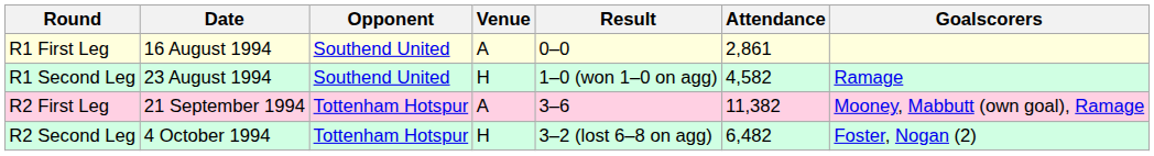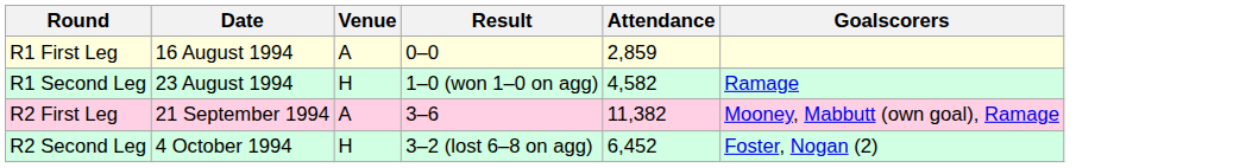 <table class="wikitable">
 <tr>
 <th>Round</th>
 <th>Date</th>
-<th>Opponent</th>
 <th>Venue</th>
 <th>Result</th>
 <th>Attendance</th>
 <th>Goalscorers</th>
 </tr>
 <tr style="background-color: #ffffdd;">
 <td>R1 First Leg</td>
 <td>16 August 1994</td>
-<td><a href='#'>Southend United</a></td>
 <td>A</td>
 <td>0–0</td>
-<td>2,861</td>
+<td>2,859</td>
 <td></td>
 </tr>
 <tr style="background-color: #d0ffe3;">
 <td>R1 Second Leg</td>
 <td>23 August 1994</td>
-<td><a href='#'>Southend United</a></td>
 <td>H</td>
 <td>1–0 (won 1–0 on agg)</td>
 <td>4,582</td>
 <td><a href='#'>Ramage</a></td>
 </tr>
 <tr style="background-color: #ffd0e3;">
 <td>R2 First Leg</td>
 <td>21 September 1994</td>
-<td><a href='#'>Tottenham Hotspur</a></td>
 <td>A</td>
 <td>3–6</td>
 <td>11,382</td>
 <td><a href='#'>Mooney</a>, <a href='#'>Mabbutt</a> (own goal), <a href='#'>Ramage</a></td>
 </tr>
 <tr style="background-color: #d0ffe3;">
 <td>R2 Second Leg</td>
 <td>4 October 1994</td>
-<td><a href='#'>Tottenham Hotspur</a></td>
 <td>H</td>
 <td>3–2 (lost 6–8 on agg)</td>
-<td>6,482</td>
+<td>6,452</td>
 <td><a href='#'>Foster</a>, <a href='#'>Nogan</a> (2)</td>
 </tr>
 </table>
